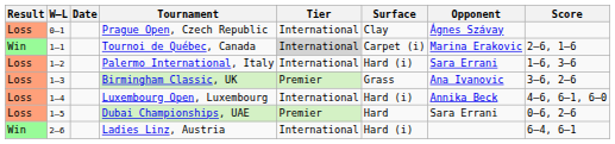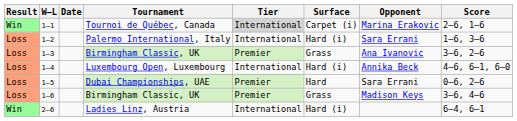 <table class="sortable wikitable">
 <tr>
 <th>Result</th>
 <th class=unsortable>W–L</th>
 <th>Date</th>
 <th>Tournament</th>
 <th>Tier</th>
 <th>Surface</th>
 <th>Opponent</th>
 <th class=unsortable>Score</th>
-</tr>
-<tr>
-<td style=background:#ffa07a>Loss</td>
-<td><small>0–1</small></td>
-<td><a href='#'></a></td>
-<td><a href='#'>Prague Open</a>, Czech Republic</td>
-<td>International</td>
-<td>Clay</td>
-<td> <a href='#'>Ágnes Szávay</a></td>
-<td></td>
 </tr>
 <tr>
 <td style=background:#98fb98>Win</td>
 <td><small>1–1</small></td>
 <td><a href='#'></a></td>
 <td><a href='#'>Tournoi de Québec</a>, Canada</td>
 <td style="background: lightgrey;">International</td>
 <td>Carpet (i)</td>
 <td> <a href='#'>Marina Erakovic</a></td>
 <td>2–6, 1–6</td>
 </tr>
 <tr>
 <td style=background:#ffa07a>Loss</td>
 <td><small>1–2</small></td>
 <td><a href='#'></a></td>
 <td><a href='#'>Palermo International</a>, Italy</td>
 <td>International</td>
 <td>Hard (i)</td>
 <td> <a href='#'>Sara Errani</a></td>
 <td>1–6, 3–6</td>
 </tr>
 <tr>
 <td style=background:#ffa07a>Loss</td>
 <td><small>1–3</small></td>
 <td><a href='#'></a></td>
 <td style=background:#D4F1C5><a href='#'>Birmingham Classic</a>, UK</td>
 <td style=background:#D4F1C5>Premier</td>
 <td>Grass</td>
 <td> <a href='#'>Ana Ivanovic</a></td>
 <td>3–6, 2–6</td>
 </tr>
 <tr>
 <td style=background:#ffa07a>Loss</td>
 <td><small>1–4</small></td>
 <td><a href='#'></a></td>
 <td><a href='#'>Luxembourg Open</a>, Luxembourg</td>
 <td>International</td>
 <td>Hard (i)</td>
 <td> <a href='#'>Annika Beck</a></td>
 <td>4–6, 6–1, 6–0</td>
 </tr>
 <tr>
 <td style=background:#ffa07a>Loss</td>
 <td><small>1–5</small></td>
 <td><a href='#'></a></td>
 <td style=background:#D4F1C5><a href='#'>Dubai Championships</a>, UAE</td>
 <td style=background:#D4F1C5>Premier</td>
 <td>Hard</td>
 <td> Sara Errani</td>
 <td>0–6, 2–6</td>
 </tr>
 <tr>
+<td style=background:#ffa07a>Loss</td>
+<td><small>1–6</small></td>
+<td><a href='#'></a></td>
+<td style=background:#D4F1C5>Birmingham Classic, UK</td>
+<td style=background:#D4F1C5>Premier</td>
+<td>Grass</td>
+<td> <a href='#'>Madison Keys</a></td>
+<td>3–6, 4–6</td>
+</tr>
+<tr>
 <td style=background:#98fb98>Win</td>
 <td><small>2–6</small></td>
 <td><a href='#'></a></td>
 <td><a href='#'>Ladies Linz</a>, Austria</td>
 <td>International</td>
 <td>Hard (i)</td>
 <td></td>
 <td>6–4, 6–1</td>
 </tr>
 </table>
